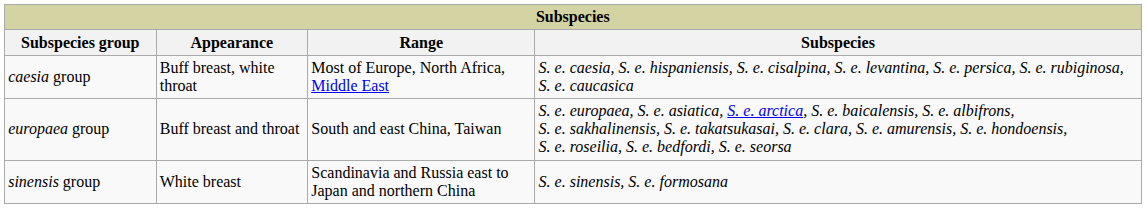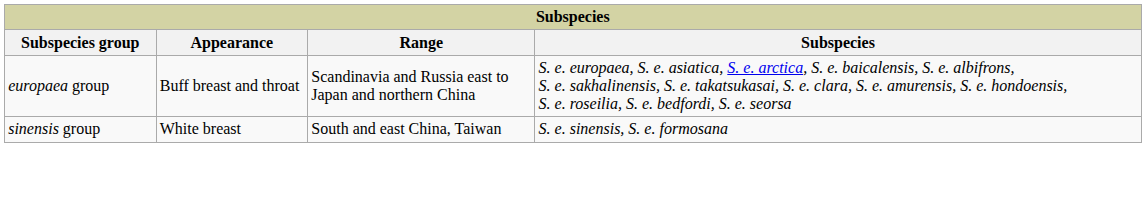 <table style="width:90%;" class="wikitable">
 <tr>
 <th style="text-align:center; background:#d3d3a4;" colspan="4">Subspecies</th>
 </tr>
 <tr>
 <th width=12%>Subspecies group</th>
 <th width=12%>Appearance</th>
 <th width=18%>Range</th>
 <th width=48%>Subspecies</th>
 </tr>
 <tr>
-<td><em>caesia</em> group</td>
-<td>Buff breast, white throat</td>
-<td>Most of Europe, North Africa, <a href='#'>Middle East</a></td>
-<td><em>S. e. caesia, S. e. hispaniensis, S. e. cisalpina, S. e. levantina, S. e. persica, S. e. rubiginosa, S. e. caucasica</em></td>
-</tr>
-<tr>
 <td><em>europaea</em> group</td>
 <td>Buff breast and throat</td>
-<td>South and east China, Taiwan</td>
+<td>Scandinavia and Russia east to Japan and northern China</td>
 <td><em>S. e. europaea, S. e. asiatica, <a href='#'>S. e. arctica</a>, S. e. baicalensis, S. e. albifrons, S. e. sakhalinensis, S. e. takatsukasai, S. e. clara, S. e. amurensis, S. e. hondoensis, S. e. roseilia, S. e. bedfordi, S. e. seorsa</em></td>
 </tr>
 <tr>
 <td><em>sinensis</em> group</td>
 <td>White breast</td>
-<td>Scandinavia and Russia east to Japan and northern China</td>
+<td>South and east China, Taiwan</td>
 <td><em>S. e. sinensis, S. e. formosana</em></td>
 </tr>
 <tr>
 </tr>
 </table>
